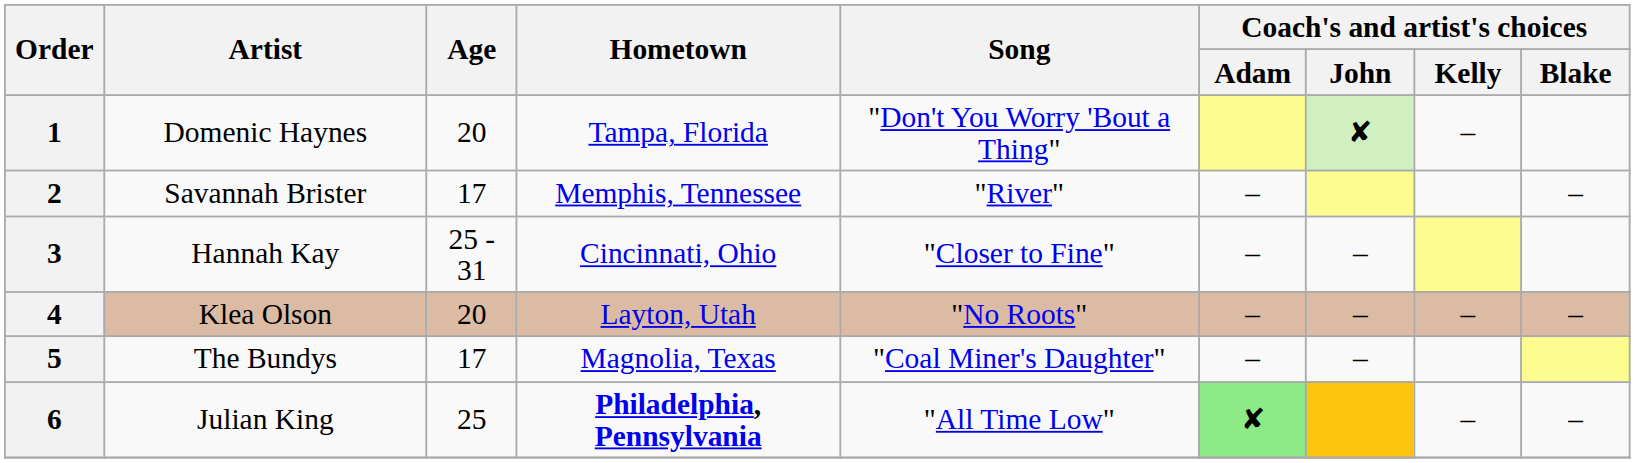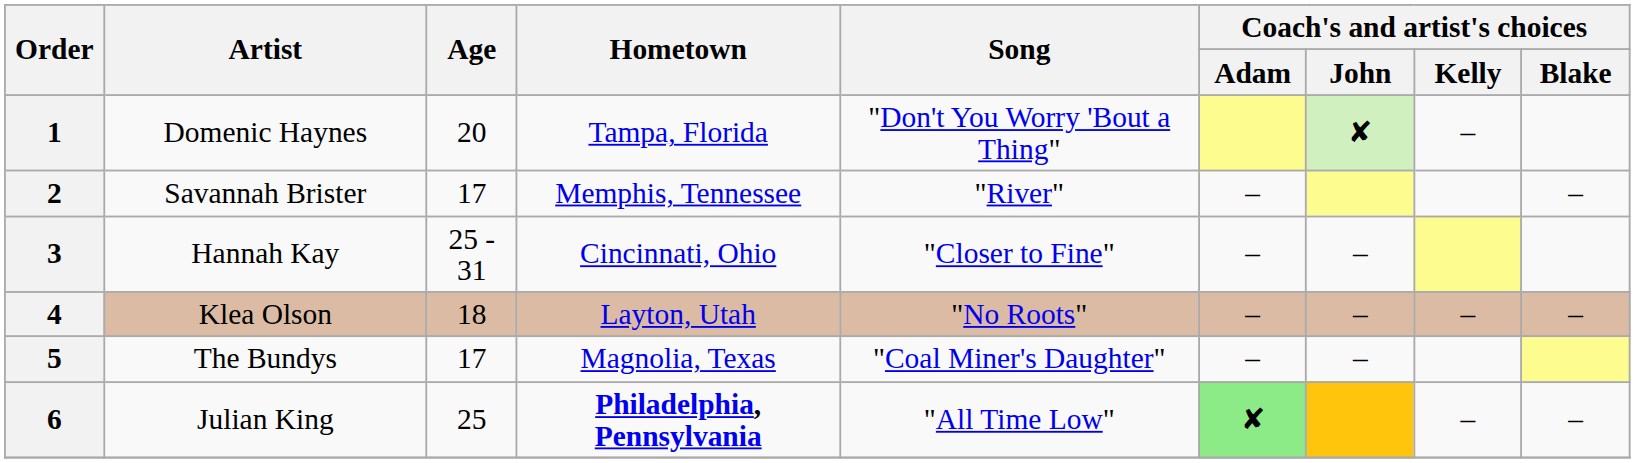 <table class="wikitable" style="text-align:center; line-height:17px; width:100%;">
 <tr>
 <th scope="col" rowspan="2" style="width:04%;">Order</th>
 <th scope="col" rowspan="2" style="width:18%;">Artist</th>
 <th scope="col" rowspan="2" style="width:05%;">Age</th>
 <th scope="col" rowspan="2" style="width:18%;">Hometown</th>
 <th scope="col" rowspan="2" style="width:20%;">Song</th>
 <th scope="col" colspan="4" style="width:24%;">Coach's and artist's choices</th>
 </tr>
 <tr>
 <th stylw="width:06%;">Adam</th>
 <th style="width:06%;">John</th>
 <th style="width:06%;">Kelly</th>
 <th style="width:06%;">Blake</th>
 </tr>
 <tr>
 <th>1</th>
 <td>Domenic Haynes</td>
 <td>20</td>
 <td><a href='#'>Tampa, Florida</a></td>
 <td>"<a href='#'>Don't You Worry 'Bout a Thing</a>"</td>
 <td style="background:#fdfc8f;"><em></em></td>
 <td bgcolor="#d0f0c0">✘</td>
 <td>–</td>
 <td><em></em></td>
 </tr>
 <tr>
 <th>2</th>
 <td>Savannah Brister</td>
 <td>17</td>
 <td><a href='#'>Memphis, Tennessee</a></td>
 <td>"<a href='#'>River</a>"</td>
 <td>–</td>
 <td style="background:#fdfc8f;"><em></em></td>
 <td><em></em></td>
 <td>–</td>
 </tr>
 <tr>
 <th>3</th>
 <td>Hannah Kay</td>
 <td>25 - 31</td>
 <td><a href='#'>Cincinnati, Ohio</a></td>
 <td>"<a href='#'>Closer to Fine</a>"</td>
 <td>–</td>
 <td>–</td>
 <td style="background:#fdfc8f;"><em></em></td>
 <td><em></em></td>
 </tr>
 <tr style="background:#dbbba4;">
 <th>4</th>
 <td>Klea Olson</td>
-<td>20</td>
+<td>18</td>
 <td><a href='#'>Layton, Utah</a></td>
 <td>"<a href='#'>No Roots</a>"</td>
 <td>–</td>
 <td>–</td>
 <td>–</td>
 <td>–</td>
 </tr>
 <tr>
 <th>5</th>
 <td>The Bundys</td>
 <td>17</td>
 <td><a href='#'>Magnolia, Texas</a></td>
 <td>"<a href='#'>Coal Miner's Daughter</a>"</td>
 <td>–</td>
 <td>–</td>
 <td><em></em></td>
 <td style="background:#fdfc8f;"><em></em></td>
 </tr>
 <tr>
 <th>6</th>
 <td>Julian King</td>
 <td>25</td>
 <td><strong><a href='#'>Philadelphia</a>, <a href='#'>Pennsylvania</a></strong></td>
 <td>"<a href='#'>All Time Low</a>"</td>
 <td bgcolor="#8deb87">✘</td>
 <td style="background:#ffc40c"><em></em></td>
 <td>–</td>
 <td>–</td>
 </tr>
 <tr>
 </tr>
 </table>
